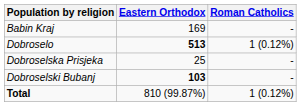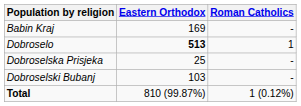 <table class="wikitable sortable">
 <tr>
 <th>Population by religion</th>
 <th><a href='#'>Eastern Orthodox</a></th>
 <th><a href='#'>Roman Catholics</a></th>
 </tr>
 <tr>
 <td><em>Babin Kraj</em></td>
 <td align="right">169</td>
 <td align="right">-</td>
 </tr>
 <tr>
 <td><em>Dobroselo</em></td>
 <td align="right"><strong>513</strong></td>
-<td align="right">1 (0.12%)</td>
+<td align="right">1</td>
 </tr>
 <tr>
 <td><em>Dobroselska Prisjeka</em></td>
 <td align="right">25</td>
 <td align="right">-</td>
 </tr>
 <tr>
 <td><em>Dobroselski Bubanj</em></td>
-<td align="right"><strong>103</strong></td>
+<td align="right">103</td>
 <td align="right">-</td>
 </tr>
 <tr>
 <td><strong>Total</strong></td>
 <td align="right">810 (99.87%)</td>
 <td align="right">1 (0.12%)</td>
 </tr>
 </table>
